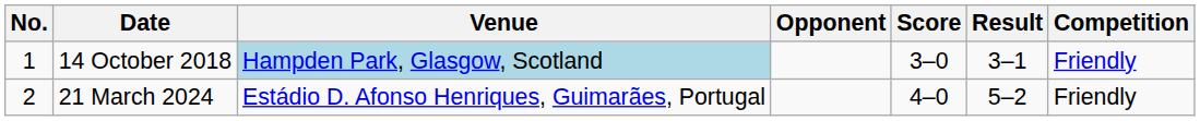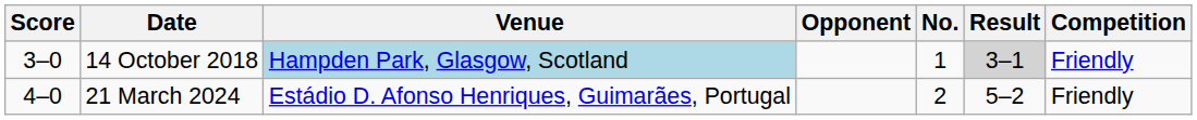 <table class="wikitable sortable">
 <tr>
-<th scope="col">No.</th>
+<th scope="col">Score</th>
 <th scope="col">Date</th>
 <th scope="col">Venue</th>
 <th scope="col">Opponent</th>
-<th scope="col">Score</th>
+<th scope="col">No.</th>
 <th scope="col">Result</th>
 <th scope="col">Competition</th>
 </tr>
 <tr>
-<td align="center">1</td>
+<td align="center">3–0</td>
 <td>14 October 2018</td>
 <td style="background: lightblue;"><a href='#'>Hampden Park</a>, <a href='#'>Glasgow</a>, Scotland</td>
 <td></td>
-<td align="center">3–0</td>
-<td align="center">3–1</td>
+<td align="center">1</td>
+<td align="center" style="background: lightgrey;">3–1</td>
 <td><a href='#'>Friendly</a></td>
 </tr>
 <tr>
-<td align="center">2</td>
+<td align="center">4–0</td>
 <td>21 March 2024</td>
 <td><a href='#'>Estádio D. Afonso Henriques</a>, <a href='#'>Guimarães</a>, Portugal</td>
 <td></td>
-<td align="center">4–0</td>
+<td align="center">2</td>
 <td align="center">5–2</td>
 <td>Friendly</td>
 </tr>
 </table>
